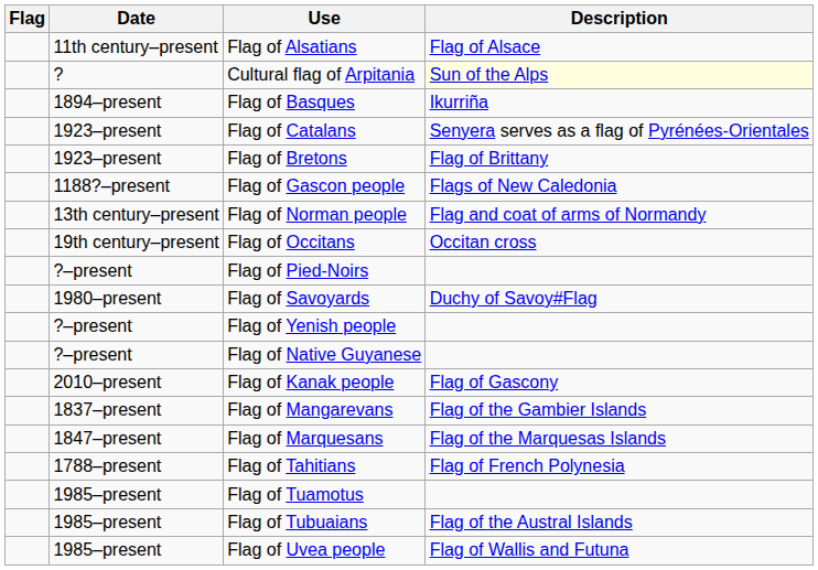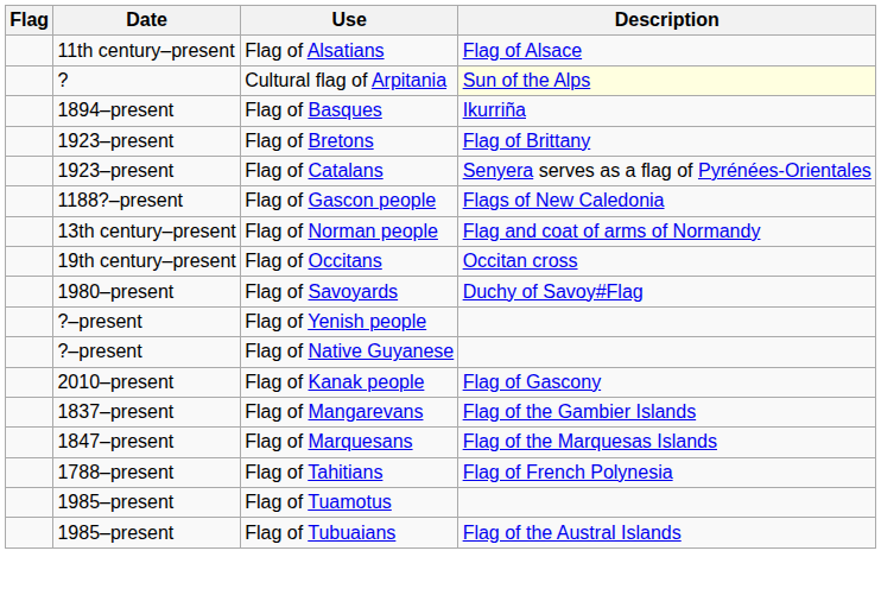 <table class="wikitable sortable">
 <tr>
 <th class="unsortable">Flag</th>
 <th>Date</th>
 <th class="unsortable">Use</th>
 <th class="unsortable">Description</th>
 </tr>
 <tr>
 <td></td>
 <td>11th century–present</td>
 <td>Flag of <a href='#'>Alsatians</a></td>
 <td><a href='#'>Flag of Alsace</a></td>
 </tr>
 <tr>
 <td></td>
 <td>?</td>
 <td>Cultural flag of <a href='#'>Arpitania</a></td>
 <td style="background: lightyellow;"><a href='#'>Sun of the Alps</a></td>
 </tr>
 <tr>
 <td></td>
 <td>1894–present</td>
 <td>Flag of <a href='#'>Basques</a></td>
 <td><a href='#'>Ikurriña</a></td>
 </tr>
 <tr>
 <td></td>
 <td>1923–present</td>
-<td>Flag of <a href='#'>Catalans</a></td>
-<td><a href='#'>Senyera</a> serves as a flag of <a href='#'>Pyrénées-Orientales</a></td>
+<td>Flag of <a href='#'>Bretons</a></td>
+<td><a href='#'>Flag of Brittany</a></td>
 </tr>
 <tr>
 <td></td>
 <td>1923–present</td>
-<td>Flag of <a href='#'>Bretons</a></td>
-<td><a href='#'>Flag of Brittany</a></td>
+<td>Flag of <a href='#'>Catalans</a></td>
+<td><a href='#'>Senyera</a> serves as a flag of <a href='#'>Pyrénées-Orientales</a></td>
 </tr>
 <tr>
 <td></td>
 <td>1188?–present</td>
 <td>Flag of <a href='#'>Gascon people</a></td>
 <td><a href='#'>Flags of New Caledonia</a></td>
 </tr>
 <tr>
 <td></td>
 <td>13th century–present</td>
 <td>Flag of <a href='#'>Norman people</a></td>
 <td><a href='#'>Flag and coat of arms of Normandy</a></td>
 </tr>
 <tr>
 <td></td>
 <td>19th century–present</td>
 <td>Flag of <a href='#'>Occitans</a></td>
 <td><a href='#'>Occitan cross</a></td>
-</tr>
-<tr>
-<td></td>
-<td>?–present</td>
-<td>Flag of <a href='#'>Pied-Noirs</a></td>
-<td></td>
 </tr>
 <tr>
 <td></td>
 <td>1980–present</td>
 <td>Flag of <a href='#'>Savoyards</a></td>
 <td><a href='#'>Duchy of Savoy#Flag</a></td>
 </tr>
 <tr>
 <td></td>
 <td>?–present</td>
 <td>Flag of <a href='#'>Yenish people</a></td>
 <td></td>
 </tr>
 <tr>
 <td></td>
 <td>?–present</td>
 <td>Flag of <a href='#'>Native Guyanese</a></td>
 <td></td>
 </tr>
 <tr>
 <td></td>
 <td>2010–present</td>
 <td>Flag of <a href='#'>Kanak people</a></td>
 <td><a href='#'>Flag of Gascony</a></td>
 </tr>
 <tr>
 <td></td>
 <td>1837–present</td>
 <td>Flag of <a href='#'>Mangarevans</a></td>
 <td><a href='#'>Flag of the Gambier Islands</a></td>
 </tr>
 <tr>
 <td></td>
 <td>1847–present</td>
 <td>Flag of <a href='#'>Marquesans</a></td>
 <td><a href='#'>Flag of the Marquesas Islands</a></td>
 </tr>
 <tr>
 <td></td>
 <td>1788–present</td>
 <td>Flag of <a href='#'>Tahitians</a></td>
 <td><a href='#'>Flag of French Polynesia</a></td>
 </tr>
 <tr>
 <td></td>
 <td>1985–present</td>
 <td>Flag of <a href='#'>Tuamotus</a></td>
 <td></td>
 </tr>
 <tr>
 <td></td>
 <td>1985–present</td>
 <td>Flag of <a href='#'>Tubuaians</a></td>
 <td><a href='#'>Flag of the Austral Islands</a></td>
 </tr>
-<tr>
-<td></td>
-<td>1985–present</td>
-<td>Flag of <a href='#'>Uvea people</a></td>
-<td><a href='#'>Flag of Wallis and Futuna</a></td>
-</tr>
 </table>
